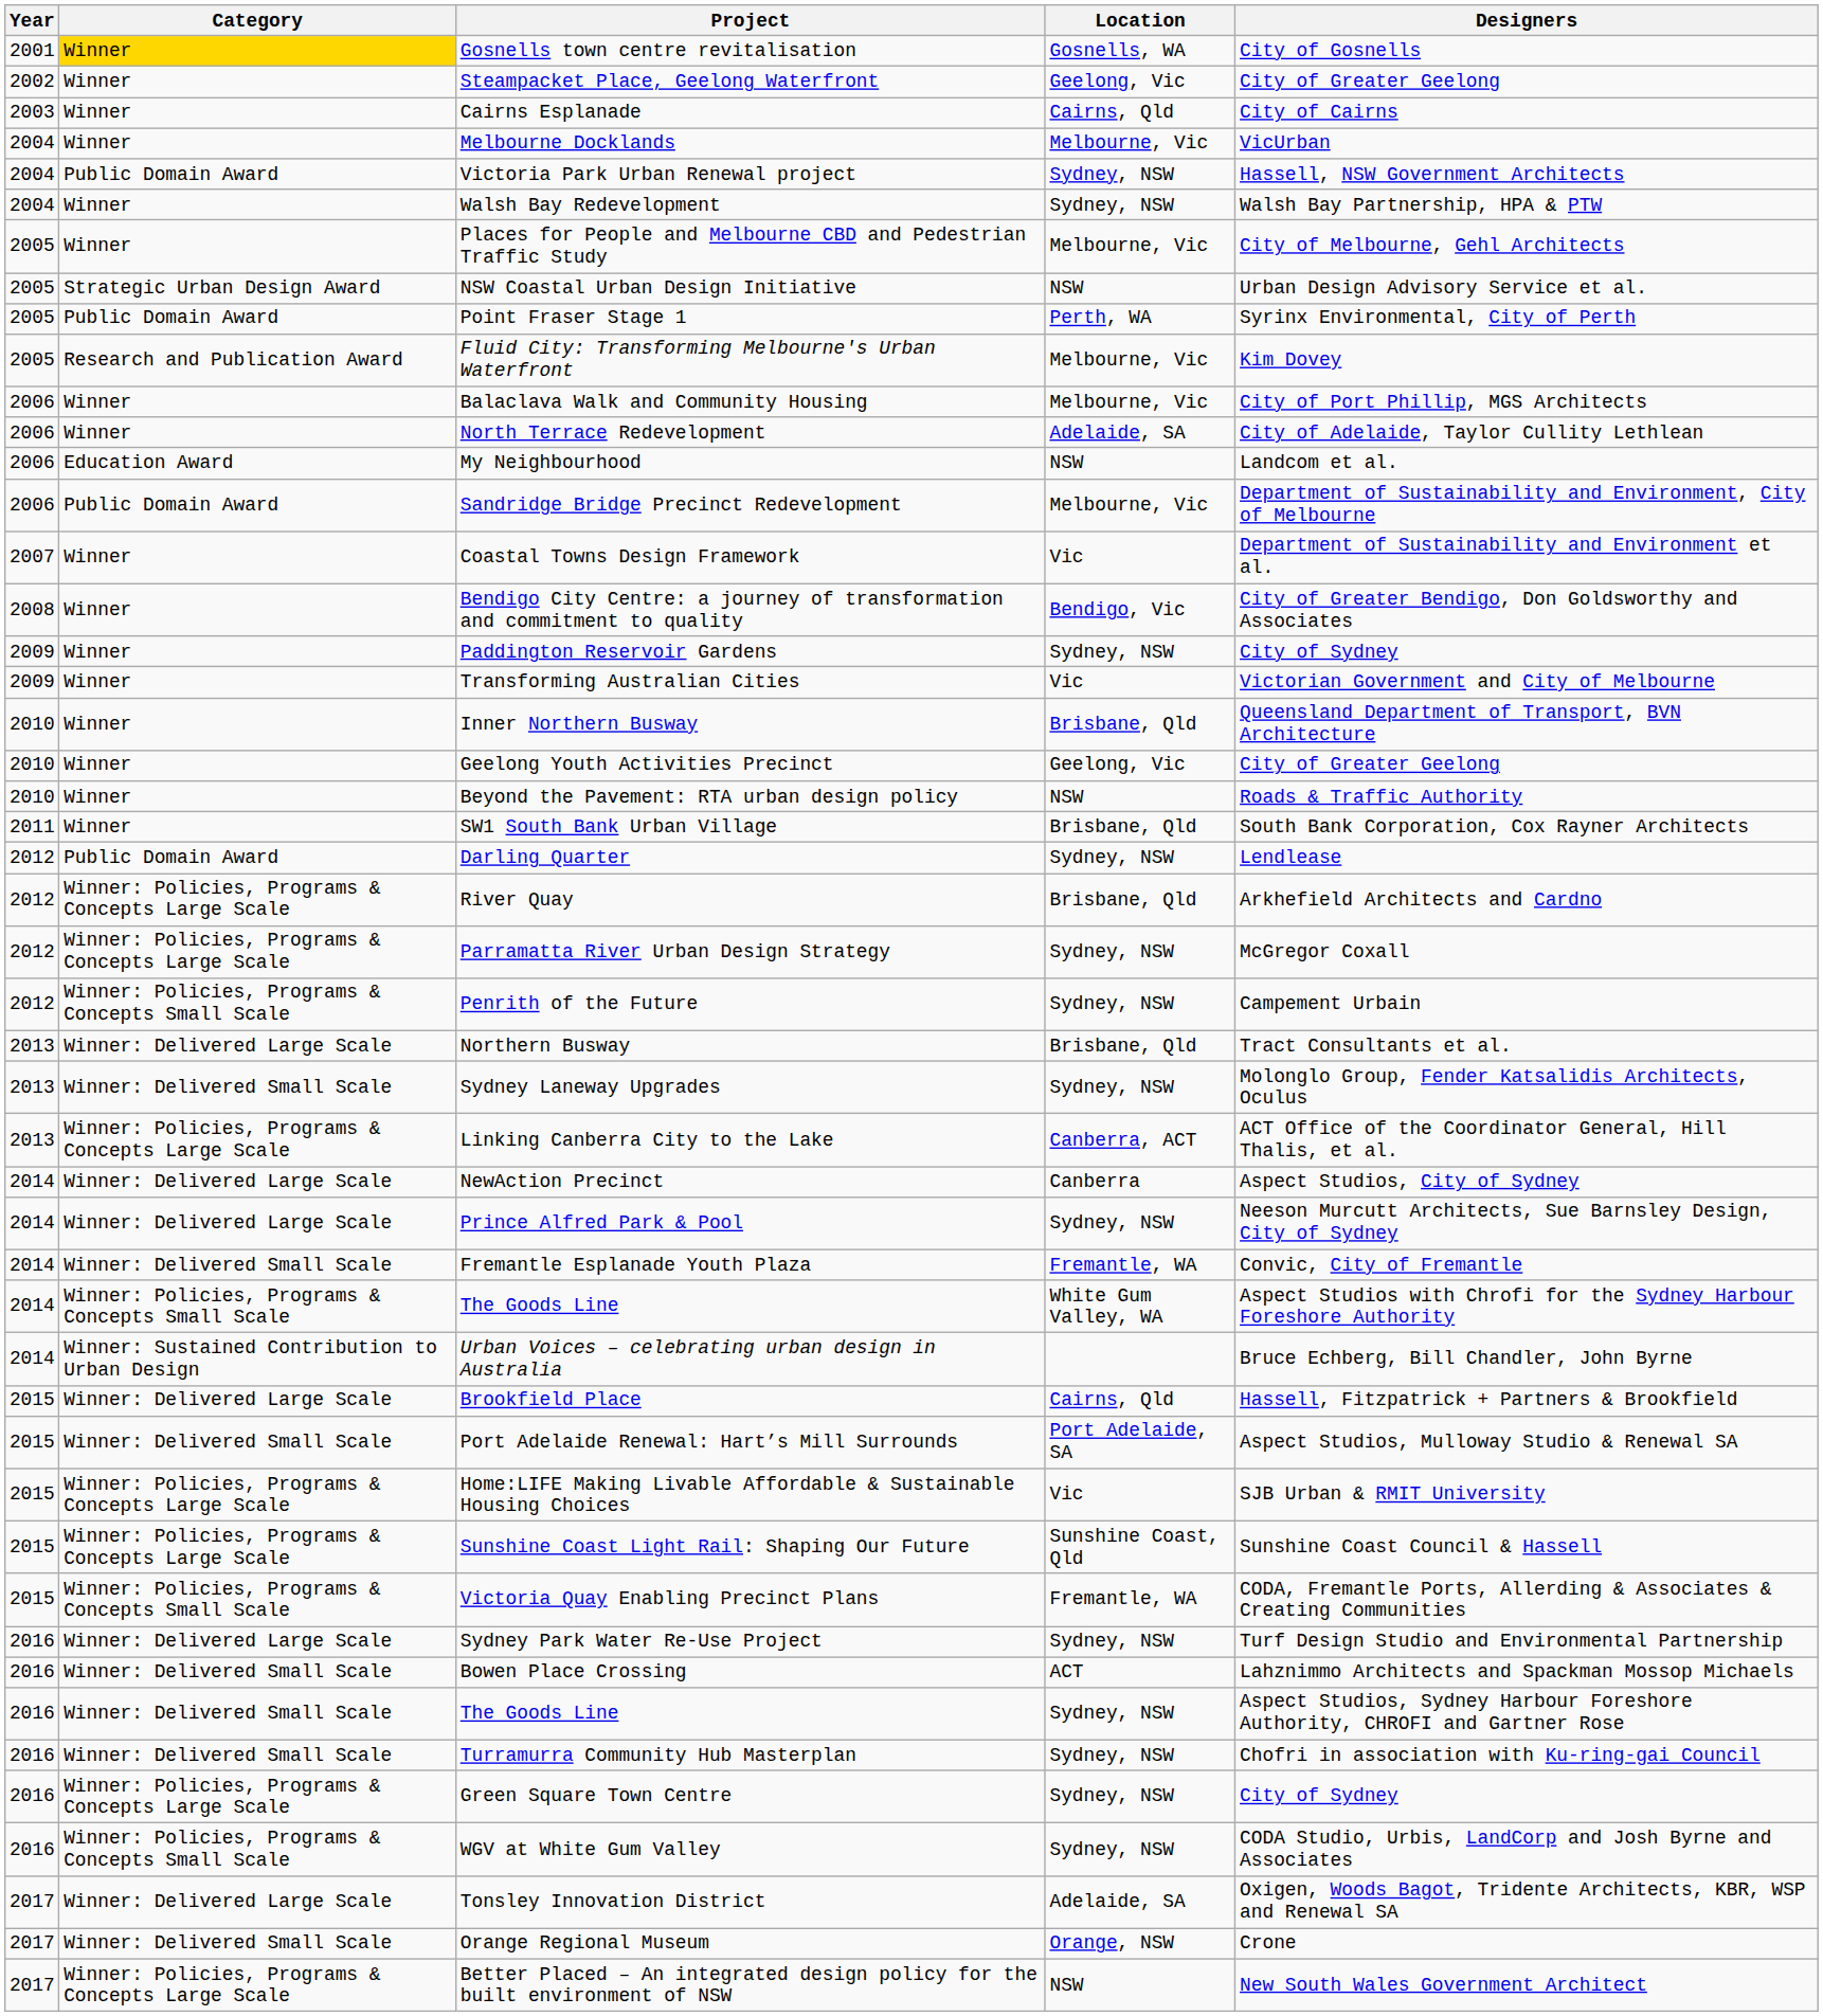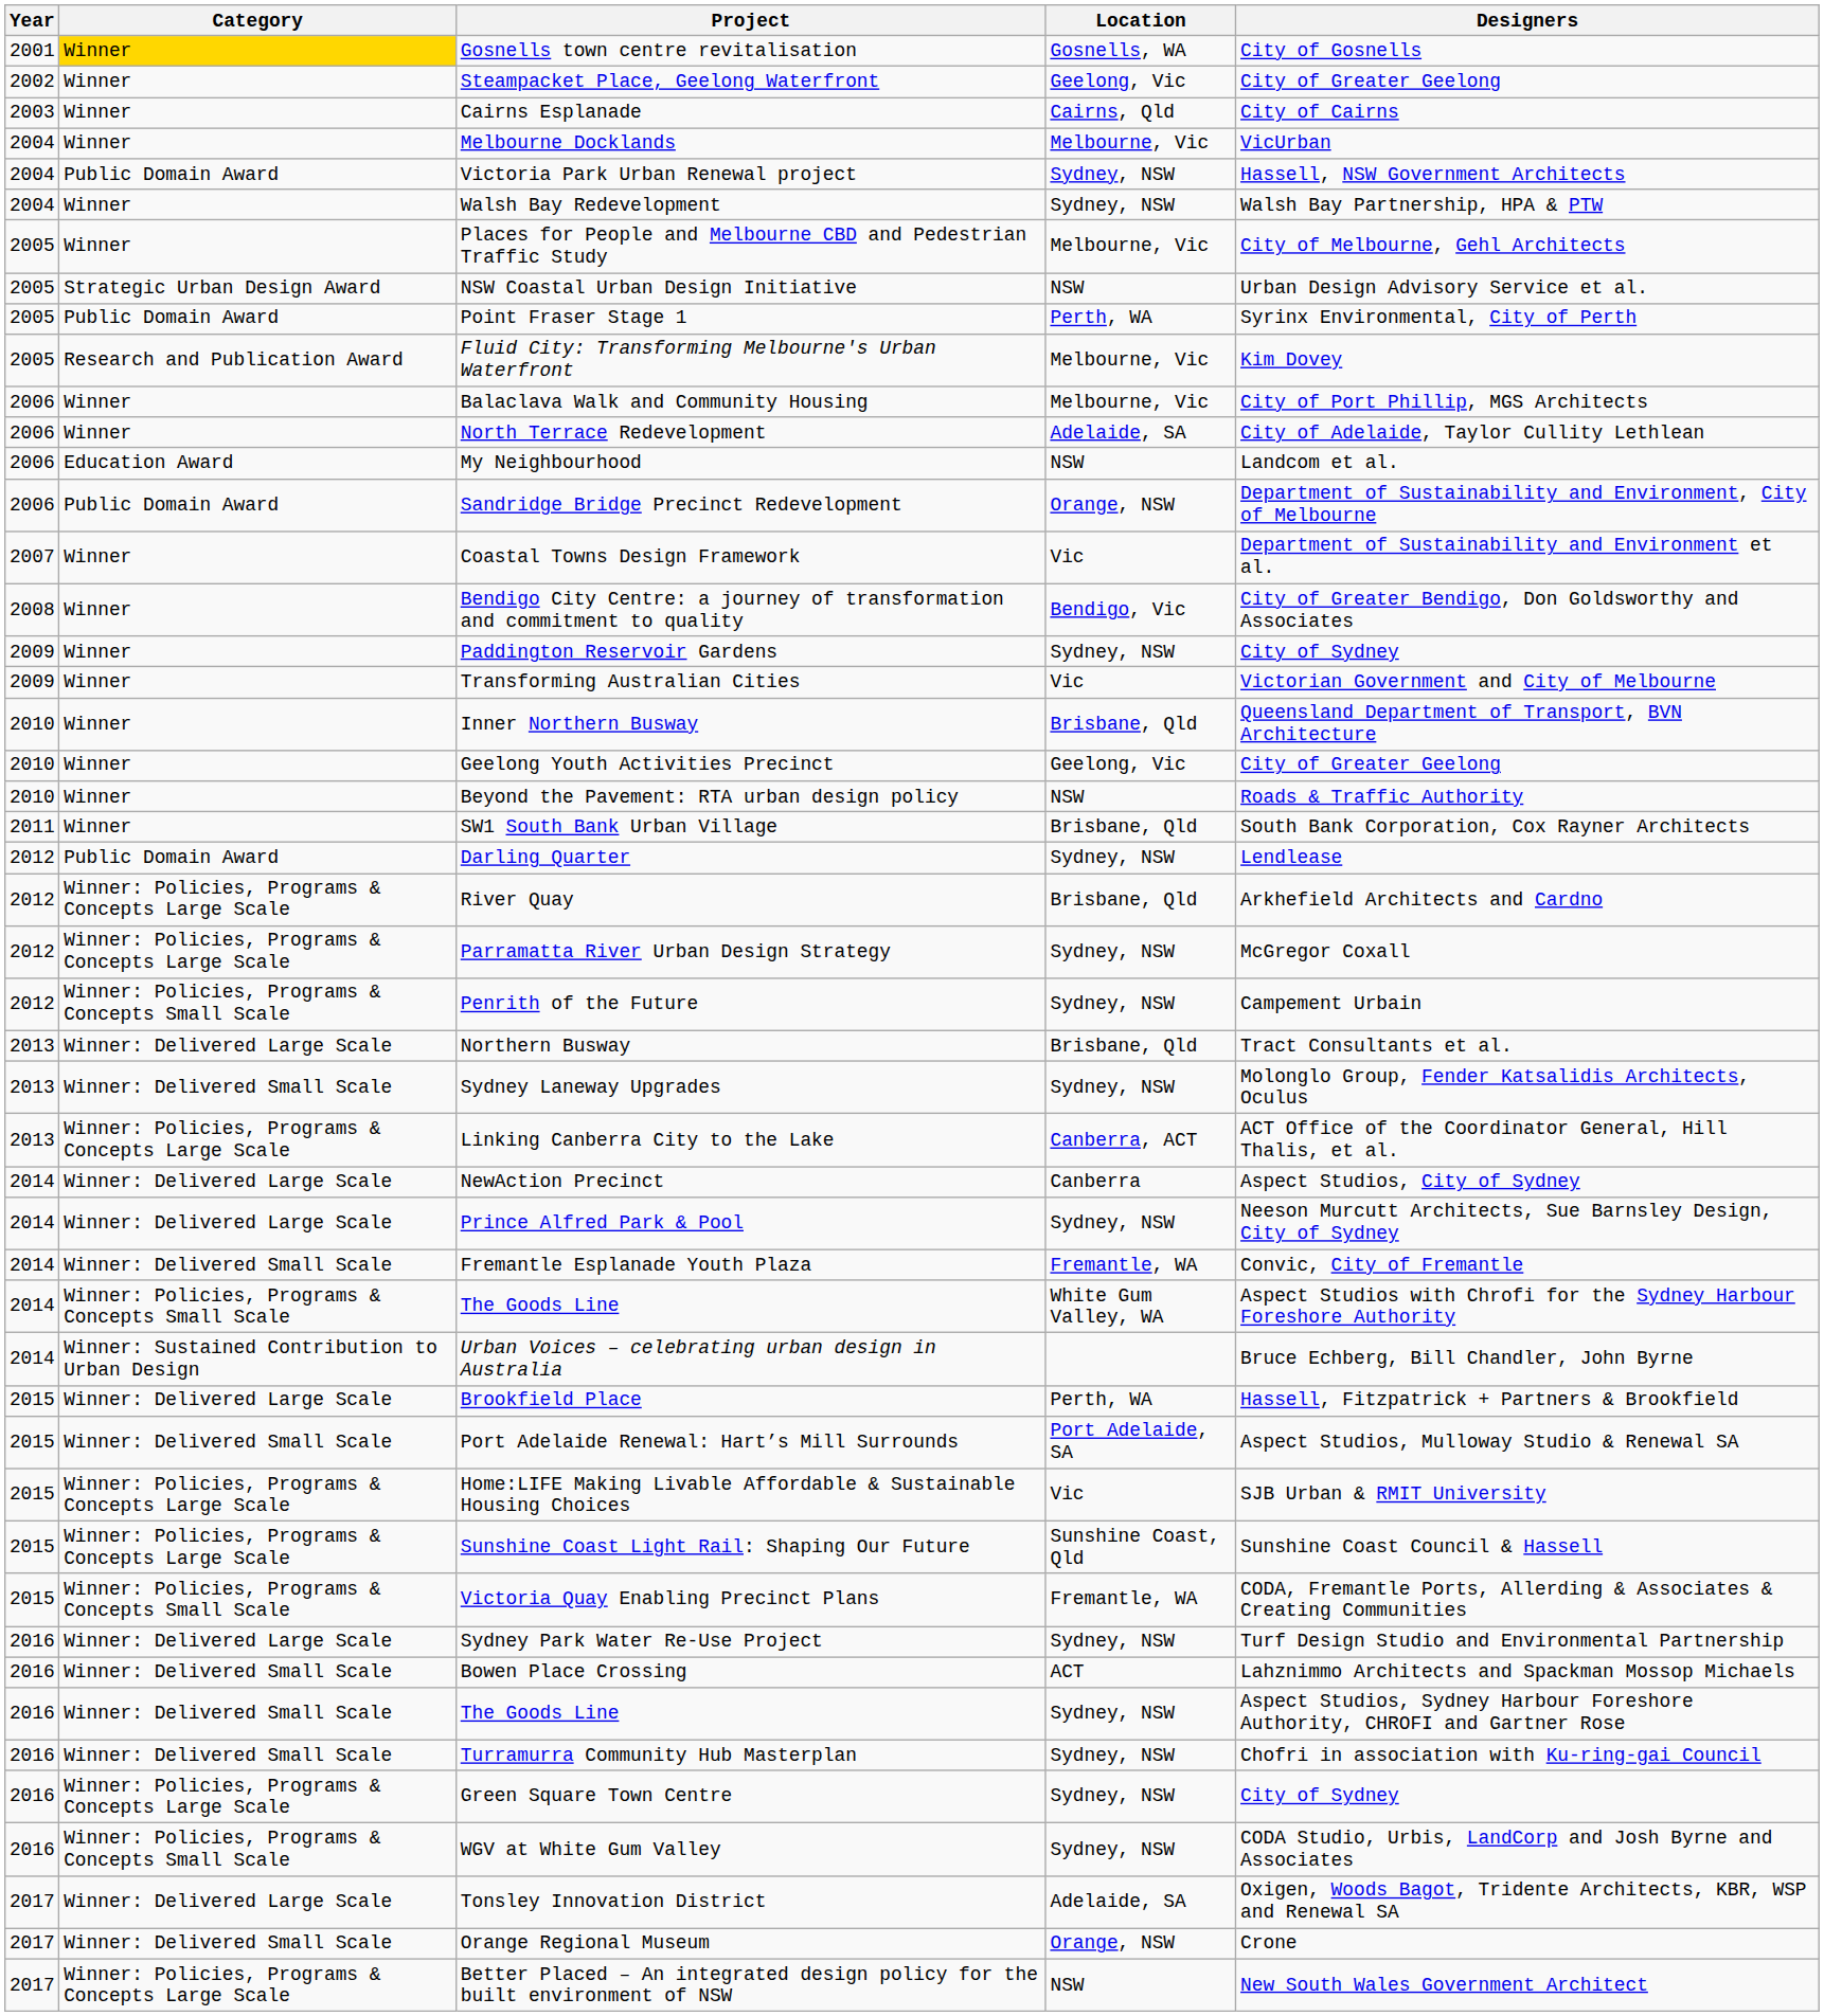 <table class="wikitable sortable">
 <tr>
 <th>Year</th>
 <th>Category</th>
 <th>Project</th>
 <th>Location</th>
 <th>Designers</th>
 </tr>
 <tr>
 <td>2001</td>
 <td style="background: gold;">Winner</td>
 <td><a href='#'>Gosnells</a> town centre revitalisation</td>
 <td><a href='#'>Gosnells</a>, WA</td>
 <td><a href='#'>City of Gosnells</a></td>
 </tr>
 <tr>
 <td>2002</td>
 <td>Winner</td>
 <td><a href='#'>Steampacket Place, Geelong Waterfront</a></td>
 <td><a href='#'>Geelong</a>, Vic</td>
 <td><a href='#'>City of Greater Geelong</a></td>
 </tr>
 <tr>
 <td>2003</td>
 <td>Winner</td>
 <td>Cairns Esplanade</td>
 <td><a href='#'>Cairns</a>, Qld</td>
 <td><a href='#'>City of Cairns</a></td>
 </tr>
 <tr>
 <td>2004</td>
 <td>Winner</td>
 <td><a href='#'>Melbourne Docklands</a></td>
 <td><a href='#'>Melbourne</a>, Vic</td>
 <td><a href='#'>VicUrban</a></td>
 </tr>
 <tr>
 <td>2004</td>
 <td>Public Domain Award</td>
 <td>Victoria Park Urban Renewal project</td>
 <td><a href='#'>Sydney</a>, NSW</td>
 <td><a href='#'>Hassell</a>, <a href='#'>NSW Government Architects</a></td>
 </tr>
 <tr>
 <td>2004</td>
 <td>Winner</td>
 <td>Walsh Bay Redevelopment</td>
 <td>Sydney, NSW</td>
 <td>Walsh Bay Partnership, HPA & <a href='#'>PTW</a></td>
 </tr>
 <tr>
 <td>2005</td>
 <td>Winner</td>
 <td>Places for People and <a href='#'>Melbourne CBD</a> and Pedestrian Traffic Study</td>
 <td>Melbourne, Vic</td>
 <td><a href='#'>City of Melbourne</a>, <a href='#'>Gehl Architects</a></td>
 </tr>
 <tr>
 <td>2005</td>
 <td>Strategic Urban Design Award</td>
 <td>NSW Coastal Urban Design Initiative</td>
 <td>NSW</td>
 <td>Urban Design Advisory Service et al.</td>
 </tr>
 <tr>
 <td>2005</td>
 <td>Public Domain Award</td>
 <td>Point Fraser Stage 1</td>
 <td><a href='#'>Perth</a>, WA</td>
 <td>Syrinx Environmental, <a href='#'>City of Perth</a></td>
 </tr>
 <tr>
 <td>2005</td>
 <td>Research and Publication Award</td>
 <td><em>Fluid City: Transforming Melbourne's Urban Waterfront</em></td>
 <td>Melbourne, Vic</td>
 <td><a href='#'>Kim Dovey</a></td>
 </tr>
 <tr>
 <td>2006</td>
 <td>Winner</td>
 <td>Balaclava Walk and Community Housing</td>
 <td>Melbourne, Vic</td>
 <td><a href='#'>City of Port Phillip</a>, MGS Architects</td>
 </tr>
 <tr>
 <td>2006</td>
 <td>Winner</td>
 <td><a href='#'>North Terrace</a> Redevelopment</td>
 <td><a href='#'>Adelaide</a>, SA</td>
 <td><a href='#'>City of Adelaide</a>, Taylor Cullity Lethlean</td>
 </tr>
 <tr>
 <td>2006</td>
 <td>Education Award</td>
 <td>My Neighbourhood</td>
 <td>NSW</td>
 <td>Landcom et al.</td>
 </tr>
 <tr>
 <td>2006</td>
 <td>Public Domain Award</td>
 <td><a href='#'>Sandridge Bridge</a> Precinct Redevelopment</td>
-<td>Melbourne, Vic</td>
+<td><a href='#'>Orange</a>, NSW</td>
 <td><a href='#'>Department of Sustainability and Environment</a>, <a href='#'>City of Melbourne</a></td>
 </tr>
 <tr>
 <td>2007</td>
 <td>Winner</td>
 <td>Coastal Towns Design Framework</td>
 <td>Vic</td>
 <td><a href='#'>Department of Sustainability and Environment</a> et al.</td>
 </tr>
 <tr>
 <td>2008</td>
 <td>Winner</td>
 <td><a href='#'>Bendigo</a> City Centre: a journey of transformation and commitment to quality</td>
 <td><a href='#'>Bendigo</a>, Vic</td>
 <td><a href='#'>City of Greater Bendigo</a>, Don Goldsworthy and Associates</td>
 </tr>
 <tr>
 <td>2009</td>
 <td>Winner</td>
 <td><a href='#'>Paddington Reservoir</a> Gardens</td>
 <td>Sydney, NSW</td>
 <td><a href='#'>City of Sydney</a></td>
 </tr>
 <tr>
 <td>2009</td>
 <td>Winner</td>
 <td>Transforming Australian Cities</td>
 <td>Vic</td>
 <td><a href='#'>Victorian Government</a> and <a href='#'>City of Melbourne</a></td>
 </tr>
 <tr>
 <td>2010</td>
 <td>Winner</td>
 <td>Inner <a href='#'>Northern Busway</a></td>
 <td><a href='#'>Brisbane</a>, Qld</td>
 <td><a href='#'>Queensland Department of Transport</a>, <a href='#'>BVN Architecture</a></td>
 </tr>
 <tr>
 <td>2010</td>
 <td>Winner</td>
 <td>Geelong Youth Activities Precinct</td>
 <td>Geelong, Vic</td>
 <td><a href='#'>City of Greater Geelong</a></td>
 </tr>
 <tr>
 <td>2010</td>
 <td>Winner</td>
 <td>Beyond the Pavement: RTA urban design policy</td>
 <td>NSW</td>
 <td><a href='#'>Roads & Traffic Authority</a></td>
 </tr>
 <tr>
 <td>2011</td>
 <td>Winner</td>
 <td>SW1 <a href='#'>South Bank</a> Urban Village</td>
 <td>Brisbane, Qld</td>
 <td>South Bank Corporation, Cox Rayner Architects</td>
 </tr>
 <tr>
 <td>2012</td>
 <td>Public Domain Award</td>
 <td><a href='#'>Darling Quarter</a></td>
 <td>Sydney, NSW</td>
 <td><a href='#'>Lendlease</a></td>
 </tr>
 <tr>
 <td>2012</td>
 <td>Winner: Policies, Programs & Concepts Large Scale</td>
 <td>River Quay</td>
 <td>Brisbane, Qld</td>
 <td>Arkhefield Architects and <a href='#'>Cardno</a></td>
 </tr>
 <tr>
 <td>2012</td>
 <td>Winner: Policies, Programs & Concepts Large Scale</td>
 <td><a href='#'>Parramatta River</a> Urban Design Strategy</td>
 <td>Sydney, NSW</td>
 <td>McGregor Coxall</td>
 </tr>
 <tr>
 <td>2012</td>
 <td>Winner: Policies, Programs & Concepts Small Scale</td>
 <td><a href='#'>Penrith</a> of the Future</td>
 <td>Sydney, NSW</td>
 <td>Campement Urbain</td>
 </tr>
 <tr>
 <td>2013</td>
 <td>Winner: Delivered Large Scale</td>
 <td>Northern Busway</td>
 <td>Brisbane, Qld</td>
 <td>Tract Consultants et al.</td>
 </tr>
 <tr>
 <td>2013</td>
 <td>Winner: Delivered Small Scale</td>
 <td>Sydney Laneway Upgrades</td>
 <td>Sydney, NSW</td>
 <td>Molonglo Group, <a href='#'>Fender Katsalidis Architects</a>, Oculus</td>
 </tr>
 <tr>
 <td>2013</td>
 <td>Winner: Policies, Programs & Concepts Large Scale</td>
 <td>Linking Canberra City to the Lake</td>
 <td><a href='#'>Canberra</a>, ACT</td>
 <td>ACT Office of the Coordinator General, Hill Thalis, et al.</td>
 </tr>
 <tr>
 <td>2014</td>
 <td>Winner: Delivered Large Scale</td>
 <td>NewAction Precinct</td>
 <td>Canberra</td>
 <td>Aspect Studios, <a href='#'>City of Sydney</a></td>
 </tr>
 <tr>
 <td>2014</td>
 <td>Winner: Delivered Large Scale</td>
 <td><a href='#'>Prince Alfred Park & Pool</a></td>
 <td>Sydney, NSW</td>
 <td>Neeson Murcutt Architects, Sue Barnsley Design, <a href='#'>City of Sydney</a></td>
 </tr>
 <tr>
 <td>2014</td>
 <td>Winner: Delivered Small Scale</td>
 <td>Fremantle Esplanade Youth Plaza</td>
 <td><a href='#'>Fremantle</a>, WA</td>
 <td>Convic, <a href='#'>City of Fremantle</a></td>
 </tr>
 <tr>
 <td>2014</td>
 <td>Winner: Policies, Programs & Concepts Small Scale</td>
 <td><a href='#'>The Goods Line</a></td>
 <td>White Gum Valley, WA</td>
 <td>Aspect Studios with Chrofi for the <a href='#'>Sydney Harbour Foreshore Authority</a></td>
 </tr>
 <tr>
 <td>2014</td>
 <td>Winner: Sustained Contribution to Urban Design</td>
 <td><em>Urban Voices – celebrating urban design in Australia</em></td>
 <td></td>
 <td>Bruce Echberg, Bill Chandler, John Byrne</td>
 </tr>
 <tr>
 <td>2015</td>
 <td>Winner: Delivered Large Scale</td>
 <td><a href='#'>Brookfield Place</a></td>
-<td><a href='#'>Cairns</a>, Qld</td>
+<td>Perth, WA</td>
 <td><a href='#'>Hassell</a>, Fitzpatrick + Partners & Brookfield</td>
 </tr>
 <tr>
 <td>2015</td>
 <td>Winner: Delivered Small Scale</td>
 <td>Port Adelaide Renewal: Hart’s Mill Surrounds</td>
 <td><a href='#'>Port Adelaide</a>, SA</td>
 <td>Aspect Studios, Mulloway Studio & Renewal SA</td>
 </tr>
 <tr>
 <td>2015</td>
 <td>Winner: Policies, Programs & Concepts Large Scale</td>
 <td>Home:LIFE Making Livable Affordable & Sustainable Housing Choices</td>
 <td>Vic</td>
 <td>SJB Urban & <a href='#'>RMIT University</a></td>
 </tr>
 <tr>
 <td>2015</td>
 <td>Winner: Policies, Programs & Concepts Large Scale</td>
 <td><a href='#'>Sunshine Coast Light Rail</a>: Shaping Our Future</td>
 <td>Sunshine Coast, Qld</td>
 <td>Sunshine Coast Council & <a href='#'>Hassell</a></td>
 </tr>
 <tr>
 <td>2015</td>
 <td>Winner: Policies, Programs & Concepts Small Scale</td>
 <td><a href='#'>Victoria Quay</a> Enabling Precinct Plans</td>
 <td>Fremantle, WA</td>
 <td>CODA, Fremantle Ports, Allerding & Associates & Creating Communities</td>
 </tr>
 <tr>
 <td>2016</td>
 <td>Winner: Delivered Large Scale</td>
 <td>Sydney Park Water Re-Use Project</td>
 <td>Sydney, NSW</td>
 <td>Turf Design Studio and Environmental Partnership</td>
 </tr>
 <tr>
 <td>2016</td>
 <td>Winner: Delivered Small Scale</td>
 <td>Bowen Place Crossing</td>
 <td>ACT</td>
 <td>Lahznimmo Architects and Spackman Mossop Michaels</td>
 </tr>
 <tr>
 <td>2016</td>
 <td>Winner: Delivered Small Scale</td>
 <td><a href='#'>The Goods Line</a></td>
 <td>Sydney, NSW</td>
 <td>Aspect Studios, Sydney Harbour Foreshore Authority, CHROFI and Gartner Rose</td>
 </tr>
 <tr>
 <td>2016</td>
 <td>Winner: Delivered Small Scale</td>
 <td><a href='#'>Turramurra</a> Community Hub Masterplan</td>
 <td>Sydney, NSW</td>
 <td>Chofri in association with <a href='#'>Ku-ring-gai Council</a></td>
 </tr>
 <tr>
 <td>2016</td>
 <td>Winner: Policies, Programs & Concepts Large Scale</td>
 <td>Green Square Town Centre</td>
 <td>Sydney, NSW</td>
 <td><a href='#'>City of Sydney</a></td>
 </tr>
 <tr>
 <td>2016</td>
 <td>Winner: Policies, Programs & Concepts Small Scale</td>
 <td>WGV at White Gum Valley</td>
 <td>Sydney, NSW</td>
 <td>CODA Studio, Urbis, <a href='#'>LandCorp</a> and Josh Byrne and Associates</td>
 </tr>
 <tr>
 <td>2017</td>
 <td>Winner: Delivered Large Scale</td>
 <td>Tonsley Innovation District</td>
 <td>Adelaide, SA</td>
 <td>Oxigen, <a href='#'>Woods Bagot</a>, Tridente Architects, KBR, WSP and Renewal SA</td>
 </tr>
 <tr>
 <td>2017</td>
 <td>Winner: Delivered Small Scale</td>
 <td>Orange Regional Museum</td>
 <td><a href='#'>Orange</a>, NSW</td>
 <td>Crone</td>
 </tr>
 <tr>
 <td>2017</td>
 <td>Winner: Policies, Programs & Concepts Large Scale</td>
 <td>Better Placed – An integrated design policy for the built environment of NSW</td>
 <td>NSW</td>
 <td><a href='#'>New South Wales Government Architect</a></td>
 </tr>
 </table>
